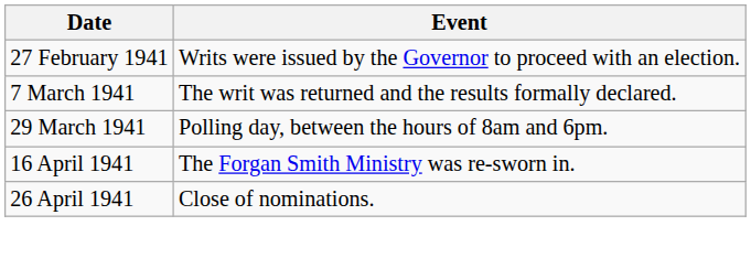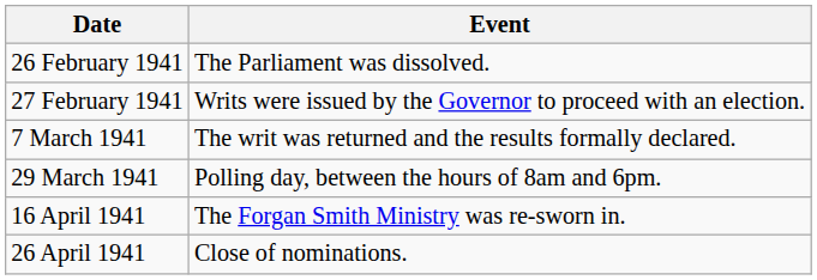 <table class="wikitable">
 <tr>
 <th>Date</th>
 <th>Event</th>
+</tr>
+<tr>
+<td>26 February 1941</td>
+<td>The Parliament was dissolved.</td>
 </tr>
 <tr>
 <td>27 February 1941</td>
 <td>Writs were issued by the <a href='#'>Governor</a> to proceed with an election.</td>
 </tr>
 <tr>
 <td>7 March 1941</td>
 <td>The writ was returned and the results formally declared.</td>
 </tr>
 <tr>
 <td>29 March 1941</td>
 <td>Polling day, between the hours of 8am and 6pm.</td>
 </tr>
 <tr>
 <td>16 April 1941</td>
 <td>The <a href='#'>Forgan Smith Ministry</a> was re-sworn in.</td>
 </tr>
 <tr>
 <td>26 April 1941</td>
 <td>Close of nominations.</td>
 </tr>
 </table>
